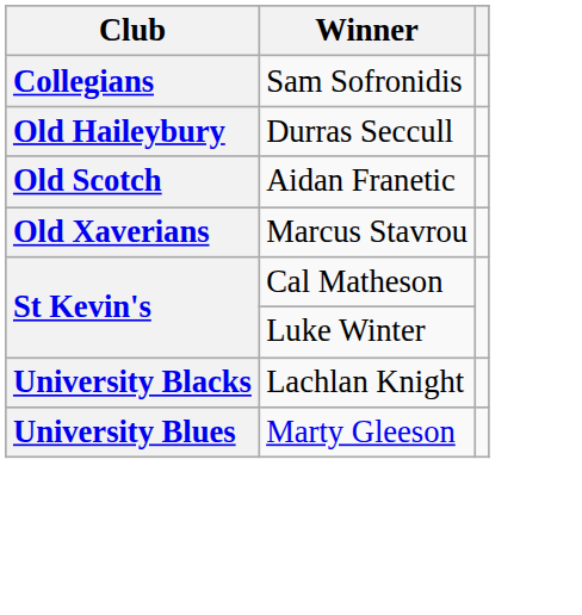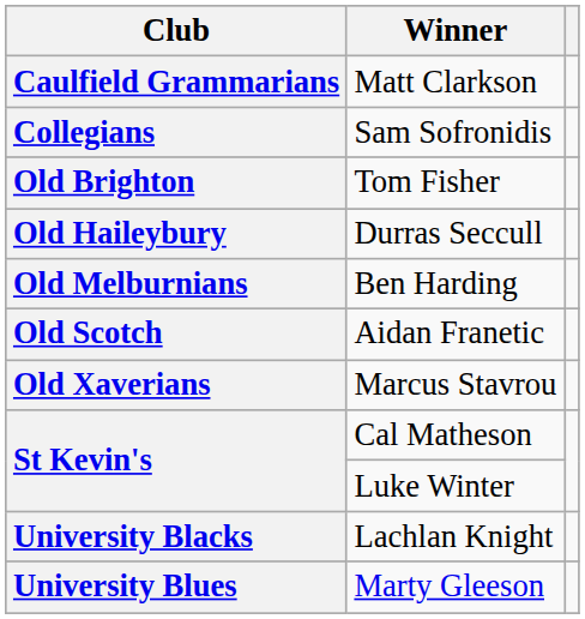 <table class="wikitable plainrowheaders">
 <tr>
 <th>Club</th>
 <th>Winner</th>
 <th></th>
 </tr>
 <tr>
+<th style="text-align:left"><a href='#'>Caulfield Grammarians</a></th>
+<td>Matt Clarkson</td>
+<td align="center"></td>
+</tr>
+<tr>
 <th style="text-align:left"><a href='#'>Collegians</a></th>
 <td>Sam Sofronidis</td>
 <td align="center"></td>
 </tr>
 <tr>
+<th style="text-align:left"><a href='#'>Old Brighton</a></th>
+<td>Tom Fisher</td>
+<td align="center"></td>
+</tr>
+<tr>
 <th style="text-align:left"><a href='#'>Old Haileybury</a></th>
 <td>Durras Seccull</td>
+<td align="center"></td>
+</tr>
+<tr>
+<th style="text-align:left"><a href='#'>Old Melburnians</a></th>
+<td>Ben Harding</td>
 <td align="center"></td>
 </tr>
 <tr>
 <th style="text-align:left"><a href='#'>Old Scotch</a></th>
 <td>Aidan Franetic</td>
 <td align="center"></td>
 </tr>
 <tr>
 <th style="text-align:left"><a href='#'>Old Xaverians</a></th>
 <td>Marcus Stavrou</td>
 <td align="center"></td>
 </tr>
 <tr>
 <th rowspan=2; style="text-align:left"><a href='#'>St Kevin's</a></th>
 <td>Cal Matheson</td>
 <td rowspan=2; align="center"></td>
 </tr>
 <tr>
 <td>Luke Winter</td>
 </tr>
 <tr>
 <th style="text-align:left"><a href='#'>University Blacks</a></th>
 <td>Lachlan Knight</td>
 <td align="center"></td>
 </tr>
 <tr>
 <th style="text-align:left"><a href='#'>University Blues</a></th>
 <td><a href='#'>Marty Gleeson</a></td>
 <td align="center"></td>
 </tr>
 </table>
